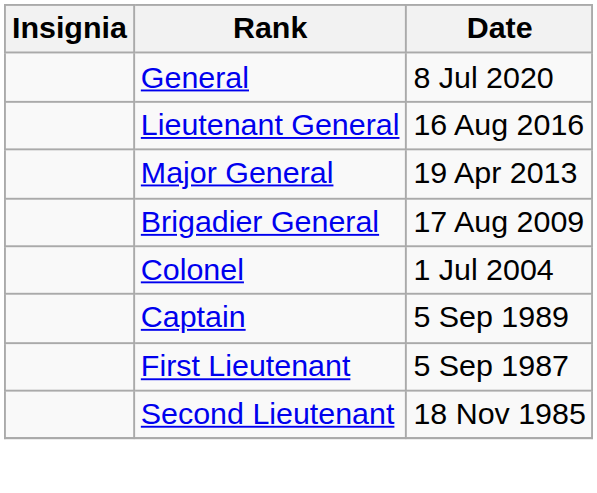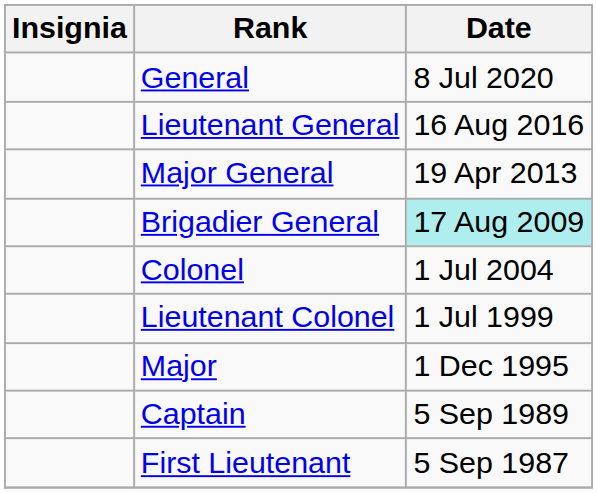 <table class="wikitable">
 <tr>
 <th>Insignia</th>
 <th>Rank</th>
 <th>Date</th>
 </tr>
 <tr>
 <td></td>
 <td><a href='#'>General</a></td>
 <td>8 Jul 2020</td>
 </tr>
 <tr>
 <td></td>
 <td><a href='#'>Lieutenant General</a></td>
 <td>16 Aug 2016</td>
 </tr>
 <tr>
 <td></td>
 <td><a href='#'>Major General</a></td>
 <td>19 Apr 2013</td>
 </tr>
 <tr>
 <td></td>
 <td><a href='#'>Brigadier General</a></td>
-<td>17 Aug 2009</td>
+<td style="background: paleturquoise;">17 Aug 2009</td>
 </tr>
 <tr>
 <td></td>
 <td><a href='#'>Colonel</a></td>
 <td>1 Jul 2004</td>
+</tr>
+<tr>
+<td></td>
+<td><a href='#'>Lieutenant Colonel</a></td>
+<td>1 Jul 1999</td>
+</tr>
+<tr>
+<td></td>
+<td><a href='#'>Major</a></td>
+<td>1 Dec 1995</td>
 </tr>
 <tr>
 <td></td>
 <td><a href='#'>Captain</a></td>
 <td>5 Sep 1989</td>
 </tr>
 <tr>
 <td></td>
 <td><a href='#'>First Lieutenant</a></td>
 <td>5 Sep 1987</td>
 </tr>
 <tr>
-<td></td>
-<td><a href='#'>Second Lieutenant</a></td>
-<td>18 Nov 1985</td>
-</tr>
-<tr>
 </tr>
 </table>
